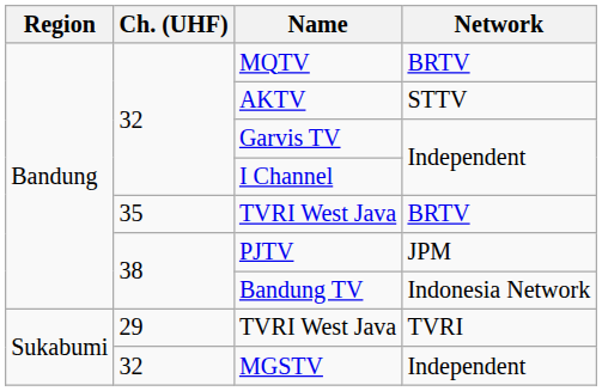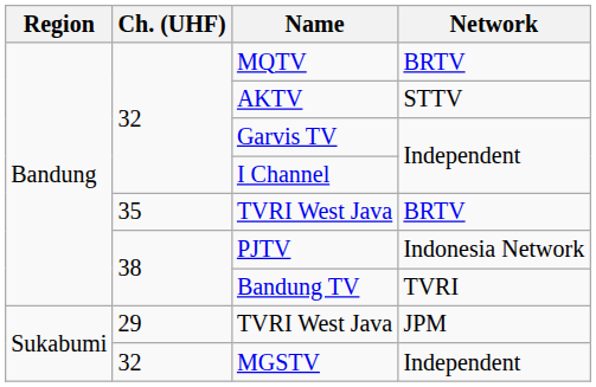 <table class="wikitable">
 <tr>
 <th>Region</th>
 <th>Ch. (UHF)</th>
 <th>Name</th>
 <th>Network</th>
 </tr>
 <tr>
 <td rowspan="7">Bandung</td>
 <td rowspan="4">32</td>
 <td><a href='#'>MQTV</a></td>
 <td><a href='#'>BRTV</a></td>
 </tr>
 <tr>
 <td><a href='#'>AKTV</a></td>
 <td>STTV</td>
 </tr>
 <tr>
 <td><a href='#'>Garvis TV</a></td>
 <td rowspan="2">Independent</td>
 </tr>
 <tr>
 <td><a href='#'>I Channel</a></td>
 </tr>
 <tr>
 <td>35</td>
 <td><a href='#'>TVRI West Java</a></td>
 <td><a href='#'>BRTV</a></td>
 </tr>
 <tr>
 <td rowspan="2">38</td>
 <td><a href='#'>PJTV</a></td>
-<td>JPM</td>
+<td>Indonesia Network</td>
 </tr>
 <tr>
 <td><a href='#'>Bandung TV</a></td>
-<td>Indonesia Network</td>
+<td>TVRI</td>
 </tr>
 <tr>
 <td rowspan="2">Sukabumi</td>
 <td>29</td>
 <td>TVRI West Java</td>
-<td>TVRI</td>
+<td>JPM</td>
 </tr>
 <tr>
 <td>32</td>
 <td><a href='#'>MGSTV</a></td>
 <td>Independent</td>
 </tr>
 </table>
